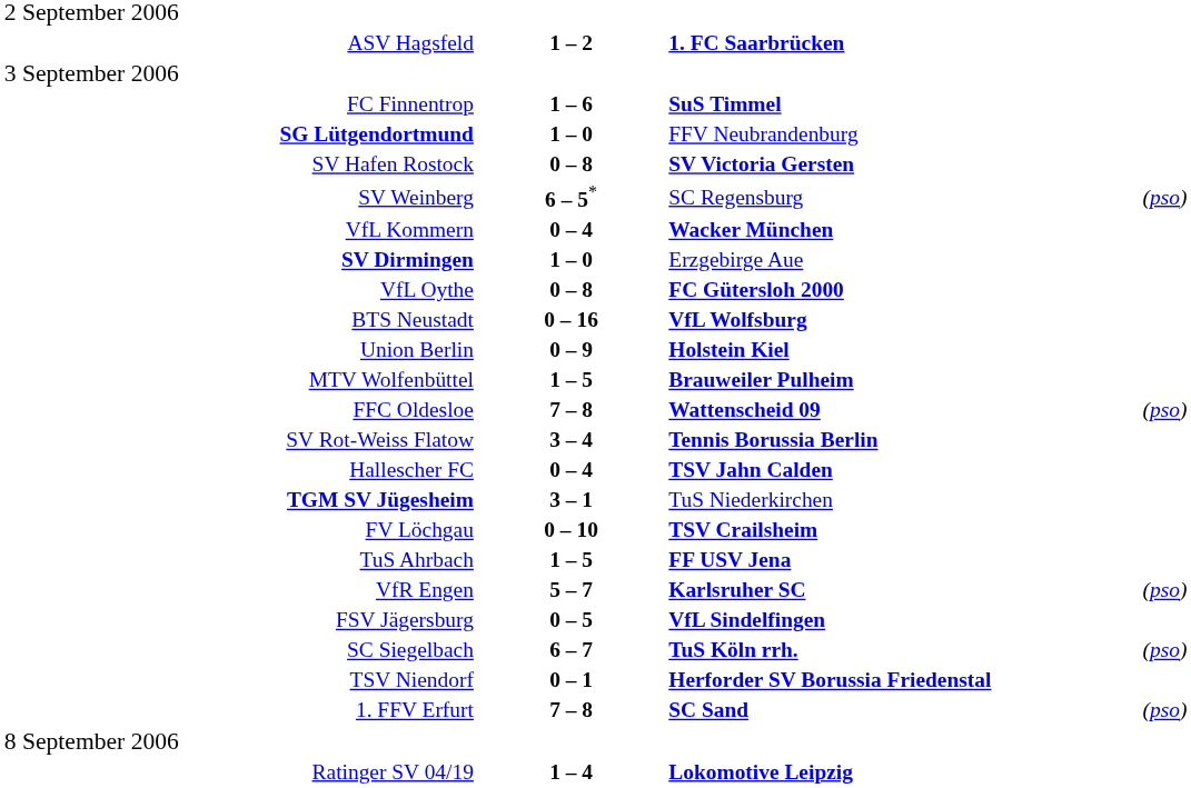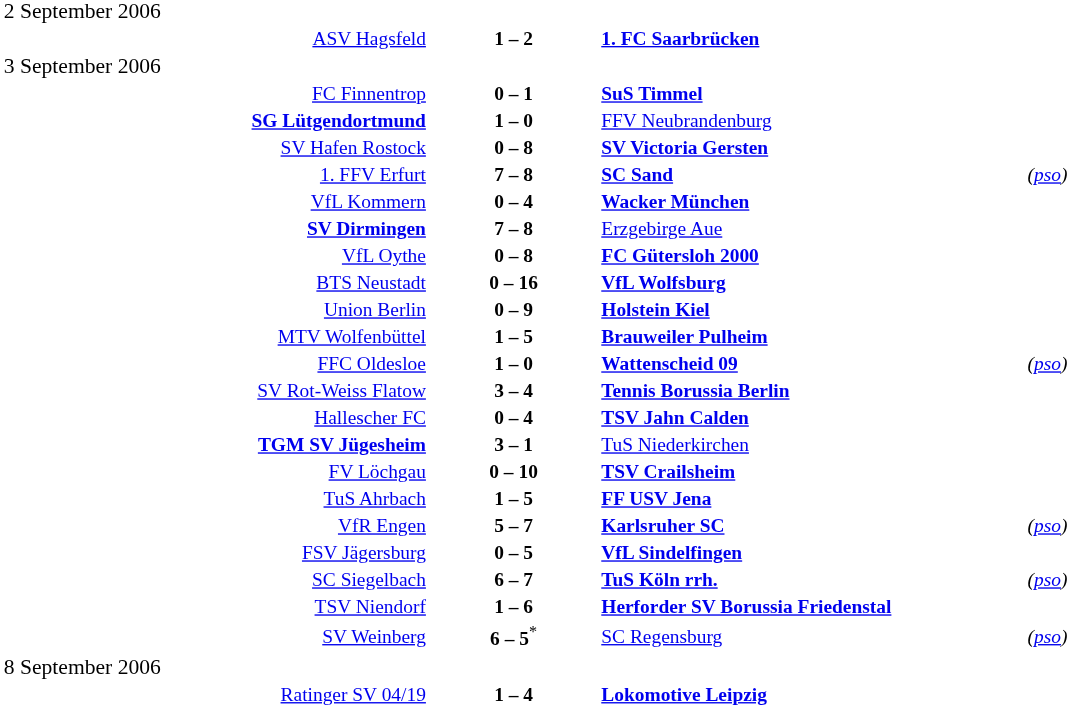 <table width=100% cellspacing=1>
 <tr>
 <th width=25%></th>
 <th width=10%></th>
 <th width=25%></th>
 </tr>
 <tr>
 <td>2 September 2006</td>
 </tr>
 <tr style=font-size:90%>
 <td align=right><a href='#'>ASV Hagsfeld</a></td>
 <td align=center><strong>1 – 2</strong></td>
 <td><strong><a href='#'>1. FC Saarbrücken</a></strong></td>
 </tr>
 <tr>
 <td>3 September 2006</td>
 </tr>
 <tr style=font-size:90%>
 <td align=right><a href='#'>FC Finnentrop</a></td>
-<td align=center><strong>1 – 6</strong></td>
+<td align=center><strong>0 – 1</strong></td>
 <td><strong><a href='#'>SuS Timmel</a></strong></td>
 </tr>
 <tr style=font-size:90%>
 <td align=right><strong><a href='#'>SG Lütgendortmund</a></strong></td>
 <td align=center><strong>1 – 0</strong></td>
 <td><a href='#'>FFV Neubrandenburg</a></td>
 </tr>
 <tr style=font-size:90%>
 <td align=right><a href='#'>SV Hafen Rostock</a></td>
 <td align=center><strong>0 – 8</strong></td>
 <td><strong><a href='#'>SV Victoria Gersten</a></strong></td>
 </tr>
 <tr style=font-size:90%>
-<td align=right><a href='#'>SV Weinberg</a></td>
-<td align=center><strong>6 – 5</strong><sup>*</sup></td>
-<td><a href='#'>SC Regensburg</a></td>
+<td align=right><a href='#'>1. FFV Erfurt</a></td>
+<td align=center><strong>7 – 8</strong></td>
+<td><strong><a href='#'>SC Sand</a></strong></td>
 <td><em>(<a href='#'>pso</a>)</em></td>
 </tr>
 <tr style=font-size:90%>
 <td align=right><a href='#'>VfL Kommern</a></td>
 <td align=center><strong>0 – 4</strong></td>
 <td><strong><a href='#'>Wacker München</a></strong></td>
 </tr>
 <tr style=font-size:90%>
 <td align=right><strong><a href='#'>SV Dirmingen</a></strong></td>
-<td align=center><strong>1 – 0</strong></td>
+<td align=center><strong>7 – 8</strong></td>
 <td><a href='#'>Erzgebirge Aue</a></td>
 </tr>
 <tr style=font-size:90%>
 <td align=right><a href='#'>VfL Oythe</a></td>
 <td align=center><strong>0 – 8</strong></td>
 <td><strong><a href='#'>FC Gütersloh 2000</a></strong></td>
 </tr>
 <tr style=font-size:90%>
 <td align=right><a href='#'>BTS Neustadt</a></td>
 <td align=center><strong>0 – 16</strong></td>
 <td><strong><a href='#'>VfL Wolfsburg</a></strong></td>
 </tr>
 <tr style=font-size:90%>
 <td align=right><a href='#'>Union Berlin</a></td>
 <td align=center><strong>0 – 9</strong></td>
 <td><strong><a href='#'>Holstein Kiel</a></strong></td>
 </tr>
 <tr style=font-size:90%>
 <td align=right><a href='#'>MTV Wolfenbüttel</a></td>
 <td align=center><strong>1 – 5</strong></td>
 <td><strong><a href='#'>Brauweiler Pulheim</a></strong></td>
 </tr>
 <tr style=font-size:90%>
 <td align=right><a href='#'>FFC Oldesloe</a></td>
-<td align=center><strong>7 – 8</strong></td>
+<td align=center><strong>1 – 0</strong></td>
 <td><strong><a href='#'>Wattenscheid 09</a></strong></td>
 <td><em>(<a href='#'>pso</a>)</em></td>
 </tr>
 <tr style=font-size:90%>
 <td align=right><a href='#'>SV Rot-Weiss Flatow</a></td>
 <td align=center><strong>3 – 4</strong></td>
 <td><strong><a href='#'>Tennis Borussia Berlin</a></strong></td>
 </tr>
 <tr style=font-size:90%>
 <td align=right><a href='#'>Hallescher FC</a></td>
 <td align=center><strong>0 – 4</strong></td>
 <td><strong><a href='#'>TSV Jahn Calden</a></strong></td>
 </tr>
 <tr style=font-size:90%>
 <td align=right><strong><a href='#'>TGM SV Jügesheim</a></strong></td>
 <td align=center><strong>3 – 1</strong></td>
 <td><a href='#'>TuS Niederkirchen</a></td>
 </tr>
 <tr style=font-size:90%>
 <td align=right><a href='#'>FV Löchgau</a></td>
 <td align=center><strong>0 – 10</strong></td>
 <td><strong><a href='#'>TSV Crailsheim</a></strong></td>
 </tr>
 <tr style=font-size:90%>
 <td align=right><a href='#'>TuS Ahrbach</a></td>
 <td align=center><strong>1 – 5</strong></td>
 <td><strong><a href='#'>FF USV Jena</a></strong></td>
 </tr>
 <tr style=font-size:90%>
 <td align=right><a href='#'>VfR Engen</a></td>
 <td align=center><strong>5 – 7</strong></td>
 <td><strong><a href='#'>Karlsruher SC</a></strong></td>
 <td><em>(<a href='#'>pso</a>)</em></td>
 </tr>
 <tr style=font-size:90%>
 <td align=right><a href='#'>FSV Jägersburg</a></td>
 <td align=center><strong>0 – 5</strong></td>
 <td><strong><a href='#'>VfL Sindelfingen</a></strong></td>
 </tr>
 <tr style=font-size:90%>
 <td align=right><a href='#'>SC Siegelbach</a></td>
 <td align=center><strong>6 – 7</strong></td>
 <td><strong><a href='#'>TuS Köln rrh.</a></strong></td>
 <td><em>(<a href='#'>pso</a>)</em></td>
 </tr>
 <tr style=font-size:90%>
 <td align=right><a href='#'>TSV Niendorf</a></td>
-<td align=center><strong>0 – 1</strong></td>
+<td align=center><strong>1 – 6</strong></td>
 <td><strong><a href='#'>Herforder SV Borussia Friedenstal</a></strong></td>
 </tr>
 <tr style=font-size:90%>
-<td align=right><a href='#'>1. FFV Erfurt</a></td>
-<td align=center><strong>7 – 8</strong></td>
-<td><strong><a href='#'>SC Sand</a></strong></td>
+<td align=right><a href='#'>SV Weinberg</a></td>
+<td align=center><strong>6 – 5</strong><sup>*</sup></td>
+<td><a href='#'>SC Regensburg</a></td>
 <td><em>(<a href='#'>pso</a>)</em></td>
 </tr>
 <tr>
 <td>8 September 2006</td>
 </tr>
 <tr style=font-size:90%>
 <td align=right><a href='#'>Ratinger SV 04/19</a></td>
 <td align=center><strong>1 – 4</strong></td>
 <td><strong><a href='#'>Lokomotive Leipzig</a></strong></td>
 </tr>
 </table>
